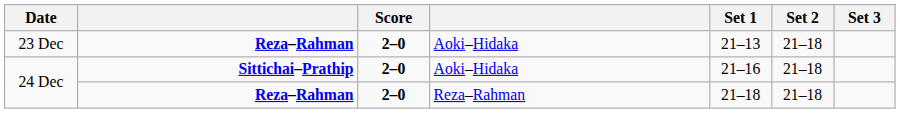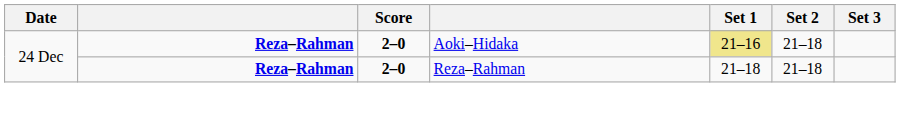 <table class="wikitable" style="text-align: center; font-size:90% ">
 <tr>
 <th width="60">Date</th>
 <th align="right" width="250"></th>
 <th width="60">Score</th>
 <th align="left" width="250"></th>
 <th width="50">Set 1</th>
 <th width="50">Set 2</th>
 <th width="50">Set 3</th>
 </tr>
 <tr>
-<td>23 Dec</td>
+<td rowspan=2>24 Dec</td>
 <td align=right><strong><a href='#'>Reza</a>–<a href='#'>Rahman</a> </strong></td>
 <td align=center><strong>2–0</strong></td>
 <td align=left> <a href='#'>Aoki</a>–<a href='#'>Hidaka</a></td>
-<td>21–13</td>
-<td>21–18</td>
-<td></td>
-</tr>
-<tr>
-<td rowspan=2>24 Dec</td>
-<td align=right><strong><a href='#'>Sittichai</a>–<a href='#'>Prathip</a> </strong></td>
-<td align=center><strong>2–0</strong></td>
-<td align=left> <a href='#'>Aoki</a>–<a href='#'>Hidaka</a></td>
-<td>21–16</td>
+<td style="background: khaki;">21–16</td>
 <td>21–18</td>
 <td></td>
 </tr>
 <tr>
 <td align=right><strong><a href='#'>Reza</a>–<a href='#'>Rahman</a> </strong></td>
 <td align=center><strong>2–0</strong></td>
 <td align=left> <a href='#'>Reza</a>–<a href='#'>Rahman</a></td>
 <td>21–18</td>
 <td>21–18</td>
 <td></td>
 </tr>
 </table>
